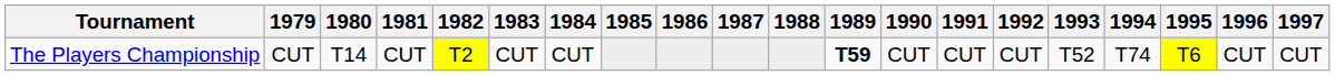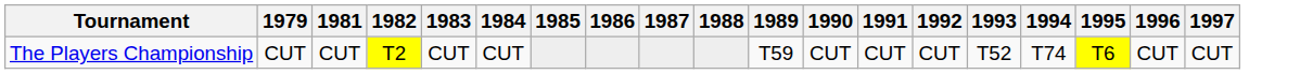 <table class="wikitable" style="font-size:95%;text-align:center;">
 <tr>
 <th>Tournament</th>
 <th>1979</th>
-<th>1980</th>
 <th>1981</th>
 <th>1982</th>
 <th>1983</th>
 <th>1984</th>
 <th>1985</th>
 <th>1986</th>
 <th>1987</th>
 <th>1988</th>
 <th>1989</th>
 <th>1990</th>
 <th>1991</th>
 <th>1992</th>
 <th>1993</th>
 <th>1994</th>
 <th>1995</th>
 <th>1996</th>
 <th>1997</th>
 </tr>
 <tr>
 <td align=left><a href='#'>The Players Championship</a></td>
 <td>CUT</td>
-<td>T14</td>
 <td>CUT</td>
 <td style="background:yellow;">T2</td>
 <td>CUT</td>
 <td>CUT</td>
 <td style="background:#eeeeee;"></td>
 <td style="background:#eeeeee;"></td>
 <td style="background:#eeeeee;"></td>
 <td style="background:#eeeeee;"></td>
-<td><strong>T59</strong></td>
+<td>T59</td>
 <td>CUT</td>
 <td>CUT</td>
 <td>CUT</td>
 <td>T52</td>
 <td>T74</td>
 <td style="background:yellow;">T6</td>
 <td>CUT</td>
 <td>CUT</td>
 </tr>
 </table>
